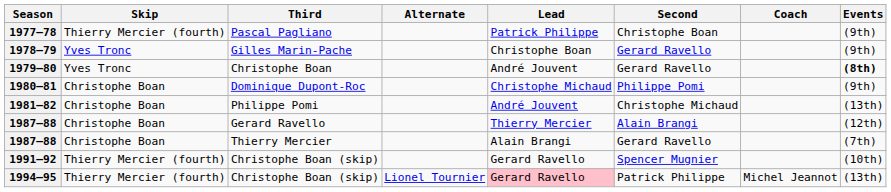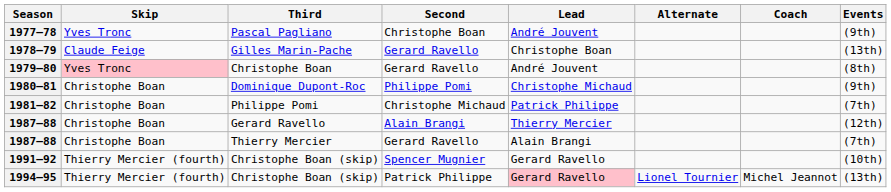 <table class="wikitable">
 <tr>
 <th scope="col" width=60>Season</th>
 <th scope="col">Skip</th>
 <th scope="col">Third</th>
+<th scope="col">Second</th>
+<th scope="col">Lead</th>
 <th scope="col">Alternate</th>
-<th scope="col">Lead</th>
-<th scope="col">Second</th>
 <th scope="col">Coach</th>
 <th scope="col">Events</th>
 </tr>
 <tr>
 <th scope="row">1977–78</th>
-<td>Thierry Mercier (fourth)</td>
+<td><a href='#'>Yves Tronc</a></td>
 <td><a href='#'>Pascal Pagliano</a></td>
+<td>Christophe Boan</td>
+<td><a href='#'>André Jouvent</a></td>
 <td></td>
-<td><a href='#'>Patrick Philippe</a></td>
-<td>Christophe Boan</td>
 <td></td>
 <td> (9th)</td>
 </tr>
 <tr>
 <th scope="row">1978–79</th>
-<td><a href='#'>Yves Tronc</a></td>
+<td><a href='#'>Claude Feige</a></td>
 <td><a href='#'>Gilles Marin-Pache</a></td>
+<td><a href='#'>Gerard Ravello</a></td>
+<td>Christophe Boan</td>
 <td></td>
-<td>Christophe Boan</td>
-<td><a href='#'>Gerard Ravello</a></td>
 <td></td>
-<td> (9th)</td>
+<td> (13th)</td>
 </tr>
 <tr>
 <th scope="row">1979–80</th>
-<td>Yves Tronc</td>
+<td style="background: pink;">Yves Tronc</td>
 <td>Christophe Boan</td>
+<td>Gerard Ravello</td>
+<td>André Jouvent</td>
 <td></td>
-<td>André Jouvent</td>
-<td>Gerard Ravello</td>
 <td></td>
-<td><strong> (8th)</strong></td>
+<td> (8th)</td>
 </tr>
 <tr>
 <th scope="row">1980–81</th>
 <td>Christophe Boan</td>
 <td><a href='#'>Dominique Dupont-Roc</a></td>
+<td><a href='#'>Philippe Pomi</a></td>
+<td><a href='#'>Christophe Michaud</a></td>
 <td></td>
-<td><a href='#'>Christophe Michaud</a></td>
-<td><a href='#'>Philippe Pomi</a></td>
 <td></td>
 <td> (9th)</td>
 </tr>
 <tr>
 <th scope="row">1981–82</th>
 <td>Christophe Boan</td>
 <td>Philippe Pomi</td>
+<td>Christophe Michaud</td>
+<td><a href='#'>Patrick Philippe</a></td>
 <td></td>
-<td><a href='#'>André Jouvent</a></td>
-<td>Christophe Michaud</td>
 <td></td>
-<td> (13th)</td>
+<td> (7th)</td>
 </tr>
 <tr>
 <th scope="row">1987–88</th>
 <td>Christophe Boan</td>
 <td>Gerard Ravello</td>
+<td><a href='#'>Alain Brangi</a></td>
+<td><a href='#'>Thierry Mercier</a></td>
 <td></td>
-<td><a href='#'>Thierry Mercier</a></td>
-<td><a href='#'>Alain Brangi</a></td>
 <td></td>
 <td> (12th)</td>
 </tr>
 <tr>
 <th scope="row">1987–88</th>
 <td>Christophe Boan</td>
 <td>Thierry Mercier</td>
+<td>Gerard Ravello</td>
+<td>Alain Brangi</td>
 <td></td>
-<td>Alain Brangi</td>
-<td>Gerard Ravello</td>
 <td></td>
 <td> (7th)</td>
 </tr>
 <tr>
 <th scope="row">1991–92</th>
 <td>Thierry Mercier (fourth)</td>
 <td>Christophe Boan (skip)</td>
+<td><a href='#'>Spencer Mugnier</a></td>
+<td>Gerard Ravello</td>
 <td></td>
-<td>Gerard Ravello</td>
-<td><a href='#'>Spencer Mugnier</a></td>
 <td></td>
 <td> (10th)</td>
 </tr>
 <tr>
 <th scope="row">1994–95</th>
 <td>Thierry Mercier (fourth)</td>
 <td>Christophe Boan (skip)</td>
+<td>Patrick Philippe</td>
+<td style="background: pink;">Gerard Ravello</td>
 <td><a href='#'>Lionel Tournier</a></td>
-<td style="background: pink;">Gerard Ravello</td>
-<td>Patrick Philippe</td>
 <td>Michel Jeannot</td>
 <td> (13th)</td>
 </tr>
 </table>
